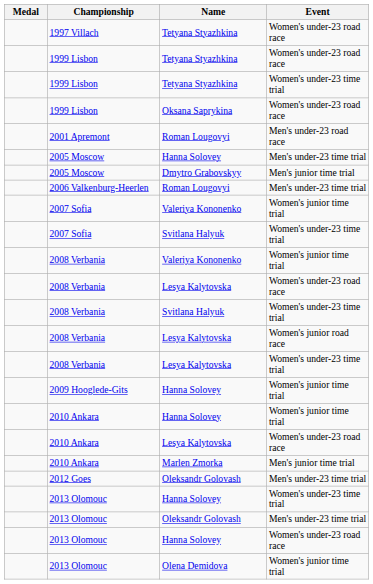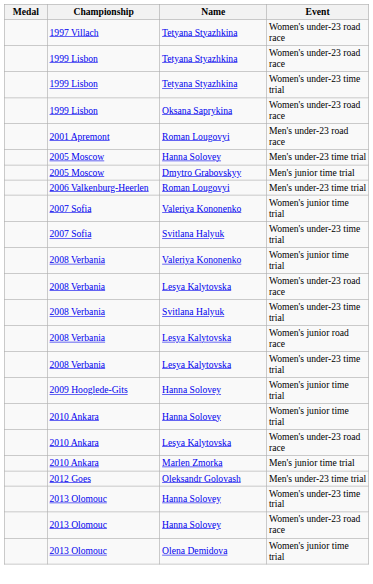 <table class="wikitable sortable">
 <tr>
 <th style="width:5em">Medal</th>
 <th style="width:15em">Championship</th>
 <th style="width:15em">Name</th>
 <th style="width:15em">Event</th>
 </tr>
 <tr>
 <td></td>
 <td> <a href='#'>1997 Villach</a></td>
 <td><a href='#'>Tetyana Styazhkina</a></td>
 <td>Women's under-23 road race</td>
 </tr>
 <tr>
 <td></td>
 <td> <a href='#'>1999 Lisbon</a></td>
 <td><a href='#'>Tetyana Styazhkina</a></td>
 <td>Women's under-23 road race</td>
 </tr>
 <tr>
 <td></td>
 <td> <a href='#'>1999 Lisbon</a></td>
 <td><a href='#'>Tetyana Styazhkina</a></td>
 <td>Women's under-23 time trial</td>
 </tr>
 <tr>
 <td></td>
 <td> <a href='#'>1999 Lisbon</a></td>
 <td><a href='#'>Oksana Saprykina</a></td>
 <td>Women's under-23 road race</td>
 </tr>
 <tr>
 <td></td>
 <td> <a href='#'>2001 Apremont</a></td>
 <td><a href='#'>Roman Lougovyi</a></td>
 <td>Men's under-23 road race</td>
 </tr>
 <tr>
 <td></td>
 <td> <a href='#'>2005 Moscow</a></td>
 <td><a href='#'>Hanna Solovey</a></td>
 <td>Men's under-23 time trial</td>
 </tr>
 <tr>
 <td></td>
 <td> <a href='#'>2005 Moscow</a></td>
 <td><a href='#'>Dmytro Grabovskyy</a></td>
 <td>Men's junior time trial</td>
 </tr>
 <tr>
 <td></td>
 <td> <a href='#'>2006 Valkenburg-Heerlen</a></td>
 <td><a href='#'>Roman Lougovyi</a></td>
 <td>Men's under-23 time trial</td>
 </tr>
 <tr>
 <td></td>
 <td> <a href='#'>2007 Sofia</a></td>
 <td><a href='#'>Valeriya Kononenko</a></td>
 <td>Women's junior time trial</td>
 </tr>
 <tr>
 <td></td>
 <td> <a href='#'>2007 Sofia</a></td>
 <td><a href='#'>Svitlana Halyuk</a></td>
 <td>Women's under-23 time trial</td>
 </tr>
 <tr>
 <td></td>
 <td> <a href='#'>2008 Verbania</a></td>
 <td><a href='#'>Valeriya Kononenko</a></td>
 <td>Women's junior time trial</td>
 </tr>
 <tr>
 <td></td>
 <td> <a href='#'>2008 Verbania</a></td>
 <td><a href='#'>Lesya Kalytovska</a></td>
 <td>Women's under-23 road race</td>
 </tr>
 <tr>
 <td></td>
 <td> <a href='#'>2008 Verbania</a></td>
 <td><a href='#'>Svitlana Halyuk</a></td>
 <td>Women's under-23 time trial</td>
 </tr>
 <tr>
 <td></td>
 <td> <a href='#'>2008 Verbania</a></td>
 <td><a href='#'>Lesya Kalytovska</a></td>
 <td>Women's junior road race</td>
 </tr>
 <tr>
 <td></td>
 <td> <a href='#'>2008 Verbania</a></td>
 <td><a href='#'>Lesya Kalytovska</a></td>
 <td>Women's under-23 time trial</td>
 </tr>
 <tr>
 <td></td>
 <td> <a href='#'>2009 Hooglede-Gits</a></td>
 <td><a href='#'>Hanna Solovey</a></td>
 <td>Women's junior time trial</td>
 </tr>
 <tr>
 <td></td>
 <td> <a href='#'>2010 Ankara</a></td>
 <td><a href='#'>Hanna Solovey</a></td>
 <td>Women's junior time trial</td>
 </tr>
 <tr>
 <td></td>
 <td> <a href='#'>2010 Ankara</a></td>
 <td><a href='#'>Lesya Kalytovska</a></td>
 <td>Women's under-23 road race</td>
 </tr>
 <tr>
 <td></td>
 <td> <a href='#'>2010 Ankara</a></td>
 <td><a href='#'>Marlen Zmorka</a></td>
 <td>Men's junior time trial</td>
 </tr>
 <tr>
 <td></td>
 <td> <a href='#'>2012 Goes</a></td>
 <td><a href='#'>Oleksandr Golovash</a></td>
 <td>Men's under-23 time trial</td>
 </tr>
 <tr>
 <td></td>
 <td> <a href='#'>2013 Olomouc</a></td>
 <td><a href='#'>Hanna Solovey</a></td>
 <td>Women's under-23 time trial</td>
 </tr>
 <tr>
 <td></td>
 <td> <a href='#'>2013 Olomouc</a></td>
-<td><a href='#'>Oleksandr Golovash</a></td>
-<td>Men's under-23 time trial</td>
-</tr>
-<tr>
-<td></td>
-<td> <a href='#'>2013 Olomouc</a></td>
 <td><a href='#'>Hanna Solovey</a></td>
 <td>Women's under-23 road race</td>
 </tr>
 <tr>
 <td></td>
 <td> <a href='#'>2013 Olomouc</a></td>
 <td><a href='#'>Olena Demidova</a></td>
 <td>Women's junior time trial</td>
 </tr>
 </table>
